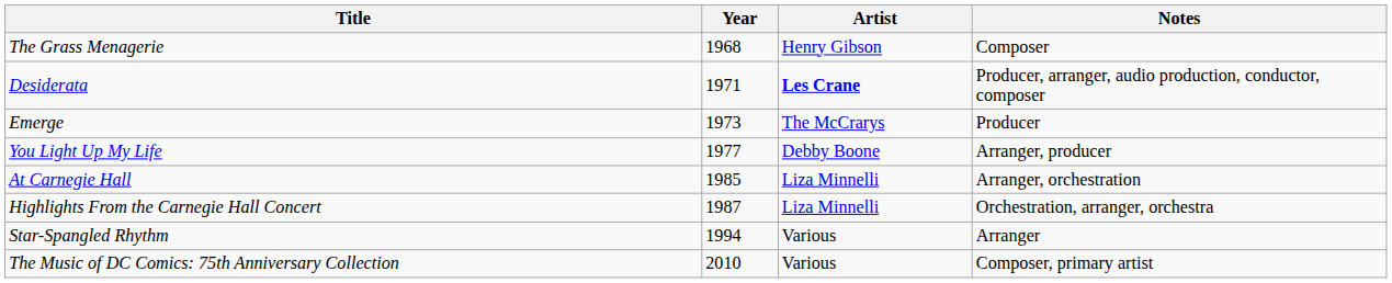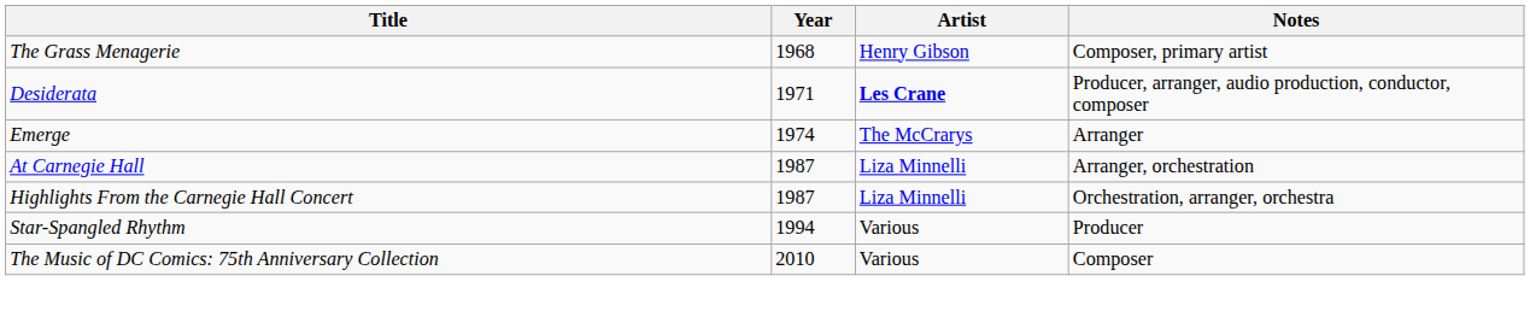 <table class="wikitable sortable">
 <tr>
 <th>Title</th>
 <th>Year</th>
 <th>Artist</th>
 <th width=30%>Notes</th>
 </tr>
 <tr>
 <td><em>The Grass Menagerie</em></td>
 <td>1968</td>
 <td><a href='#'>Henry Gibson</a></td>
-<td>Composer</td>
+<td>Composer, primary artist</td>
 </tr>
 <tr>
 <td><em><a href='#'>Desiderata</a></em></td>
 <td>1971</td>
 <td><strong><a href='#'>Les Crane</a></strong></td>
 <td>Producer, arranger, audio production, conductor, composer</td>
 </tr>
 <tr>
 <td><em>Emerge</em></td>
-<td>1973</td>
+<td>1974</td>
 <td><a href='#'>The McCrarys</a></td>
-<td>Producer</td>
-</tr>
-<tr>
-<td><em><a href='#'>You Light Up My Life</a></em></td>
-<td>1977</td>
-<td><a href='#'>Debby Boone</a></td>
-<td>Arranger, producer</td>
+<td>Arranger</td>
 </tr>
 <tr>
 <td><em><a href='#'>At Carnegie Hall</a></em></td>
-<td>1985</td>
+<td>1987</td>
 <td><a href='#'>Liza Minnelli</a></td>
 <td>Arranger, orchestration</td>
 </tr>
 <tr>
 <td><em>Highlights From the Carnegie Hall Concert</em></td>
 <td>1987</td>
 <td><a href='#'>Liza Minnelli</a></td>
 <td>Orchestration, arranger, orchestra</td>
 </tr>
 <tr>
 <td><em>Star-Spangled Rhythm</em></td>
 <td>1994</td>
 <td>Various</td>
-<td>Arranger</td>
+<td>Producer</td>
 </tr>
 <tr>
 <td><em>The Music of DC Comics: 75th Anniversary Collection</em></td>
 <td>2010</td>
 <td>Various</td>
-<td>Composer, primary artist</td>
+<td>Composer</td>
 </tr>
 </table>
